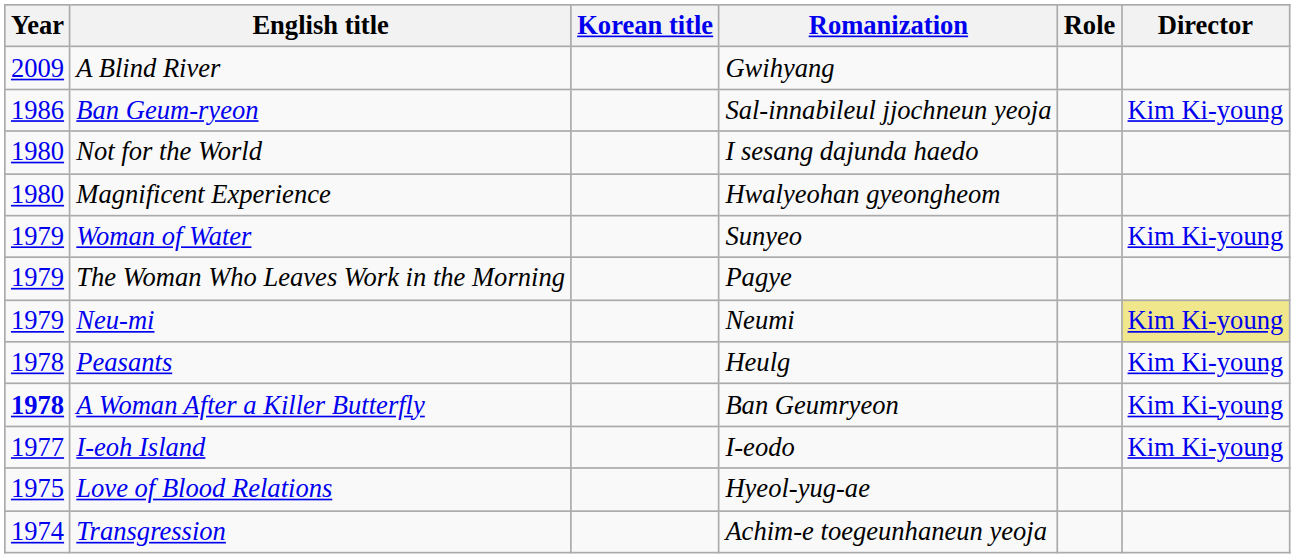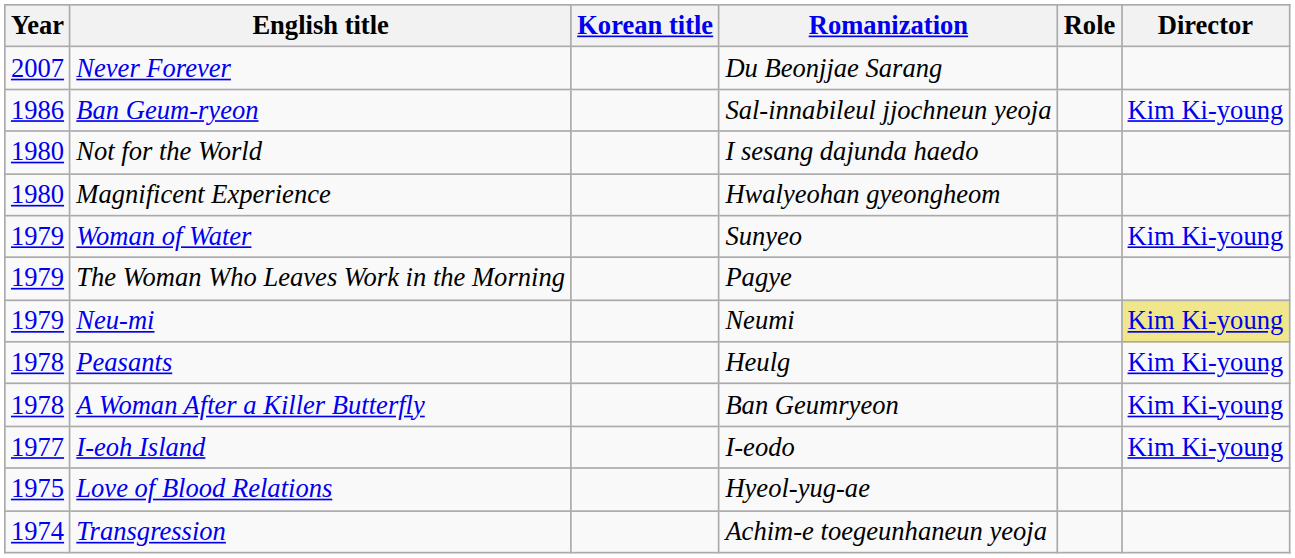 <table class="wikitable">
 <tr>
 <th>Year</th>
 <th>English title</th>
 <th><a href='#'>Korean title</a></th>
 <th><a href='#'>Romanization</a></th>
 <th>Role</th>
 <th>Director</th>
 </tr>
 <tr>
-<td><a href='#'>2009</a></td>
-<td><em>A Blind River</em></td>
+<td><a href='#'>2007</a></td>
+<td><em><a href='#'>Never Forever</a></em></td>
 <td></td>
-<td><em>Gwihyang</em></td>
+<td><em>Du Beonjjae Sarang</em></td>
 <td></td>
 <td></td>
 </tr>
 <tr>
 <td><a href='#'>1986</a></td>
 <td><em><a href='#'>Ban Geum-ryeon</a></em></td>
 <td></td>
 <td><em>Sal-innabileul jjochneun yeoja</em></td>
 <td></td>
 <td><a href='#'>Kim Ki-young</a></td>
 </tr>
 <tr>
 <td><a href='#'>1980</a></td>
 <td><em>Not for the World</em></td>
 <td></td>
 <td><em>I sesang dajunda haedo</em></td>
 <td></td>
 <td></td>
 </tr>
 <tr>
 <td><a href='#'>1980</a></td>
 <td><em>Magnificent Experience</em></td>
 <td></td>
 <td><em>Hwalyeohan gyeongheom</em></td>
 <td></td>
 <td></td>
 </tr>
 <tr>
 <td><a href='#'>1979</a></td>
 <td><em><a href='#'>Woman of Water</a></em></td>
 <td></td>
 <td><em>Sunyeo</em></td>
 <td></td>
 <td><a href='#'>Kim Ki-young</a></td>
 </tr>
 <tr>
 <td><a href='#'>1979</a></td>
 <td><em>The Woman Who Leaves Work in the Morning</em></td>
 <td></td>
 <td><em>Pagye</em></td>
 <td></td>
 <td></td>
 </tr>
 <tr>
 <td><a href='#'>1979</a></td>
 <td><em><a href='#'>Neu-mi</a></em></td>
 <td></td>
 <td><em>Neumi</em></td>
 <td></td>
 <td style="background: khaki;"><a href='#'>Kim Ki-young</a></td>
 </tr>
 <tr>
 <td><a href='#'>1978</a></td>
 <td><em><a href='#'>Peasants</a></em></td>
 <td></td>
 <td><em>Heulg</em></td>
 <td></td>
 <td><a href='#'>Kim Ki-young</a></td>
 </tr>
 <tr>
-<td><strong><a href='#'>1978</a></strong></td>
+<td><a href='#'>1978</a></td>
 <td><em><a href='#'>A Woman After a Killer Butterfly</a></em></td>
 <td></td>
 <td><em>Ban Geumryeon</em></td>
 <td></td>
 <td><a href='#'>Kim Ki-young</a></td>
 </tr>
 <tr>
 <td><a href='#'>1977</a></td>
 <td><em><a href='#'>I-eoh Island</a></em></td>
 <td></td>
 <td><em>I-eodo</em></td>
 <td></td>
 <td><a href='#'>Kim Ki-young</a></td>
 </tr>
 <tr>
 <td><a href='#'>1975</a></td>
 <td><em><a href='#'>Love of Blood Relations</a></em></td>
 <td></td>
 <td><em>Hyeol-yug-ae</em></td>
 <td></td>
 <td></td>
 </tr>
 <tr>
 <td><a href='#'>1974</a></td>
 <td><em><a href='#'>Transgression</a></em></td>
 <td></td>
 <td><em>Achim-e toegeunhaneun yeoja</em></td>
 <td></td>
 <td></td>
 </tr>
 </table>
